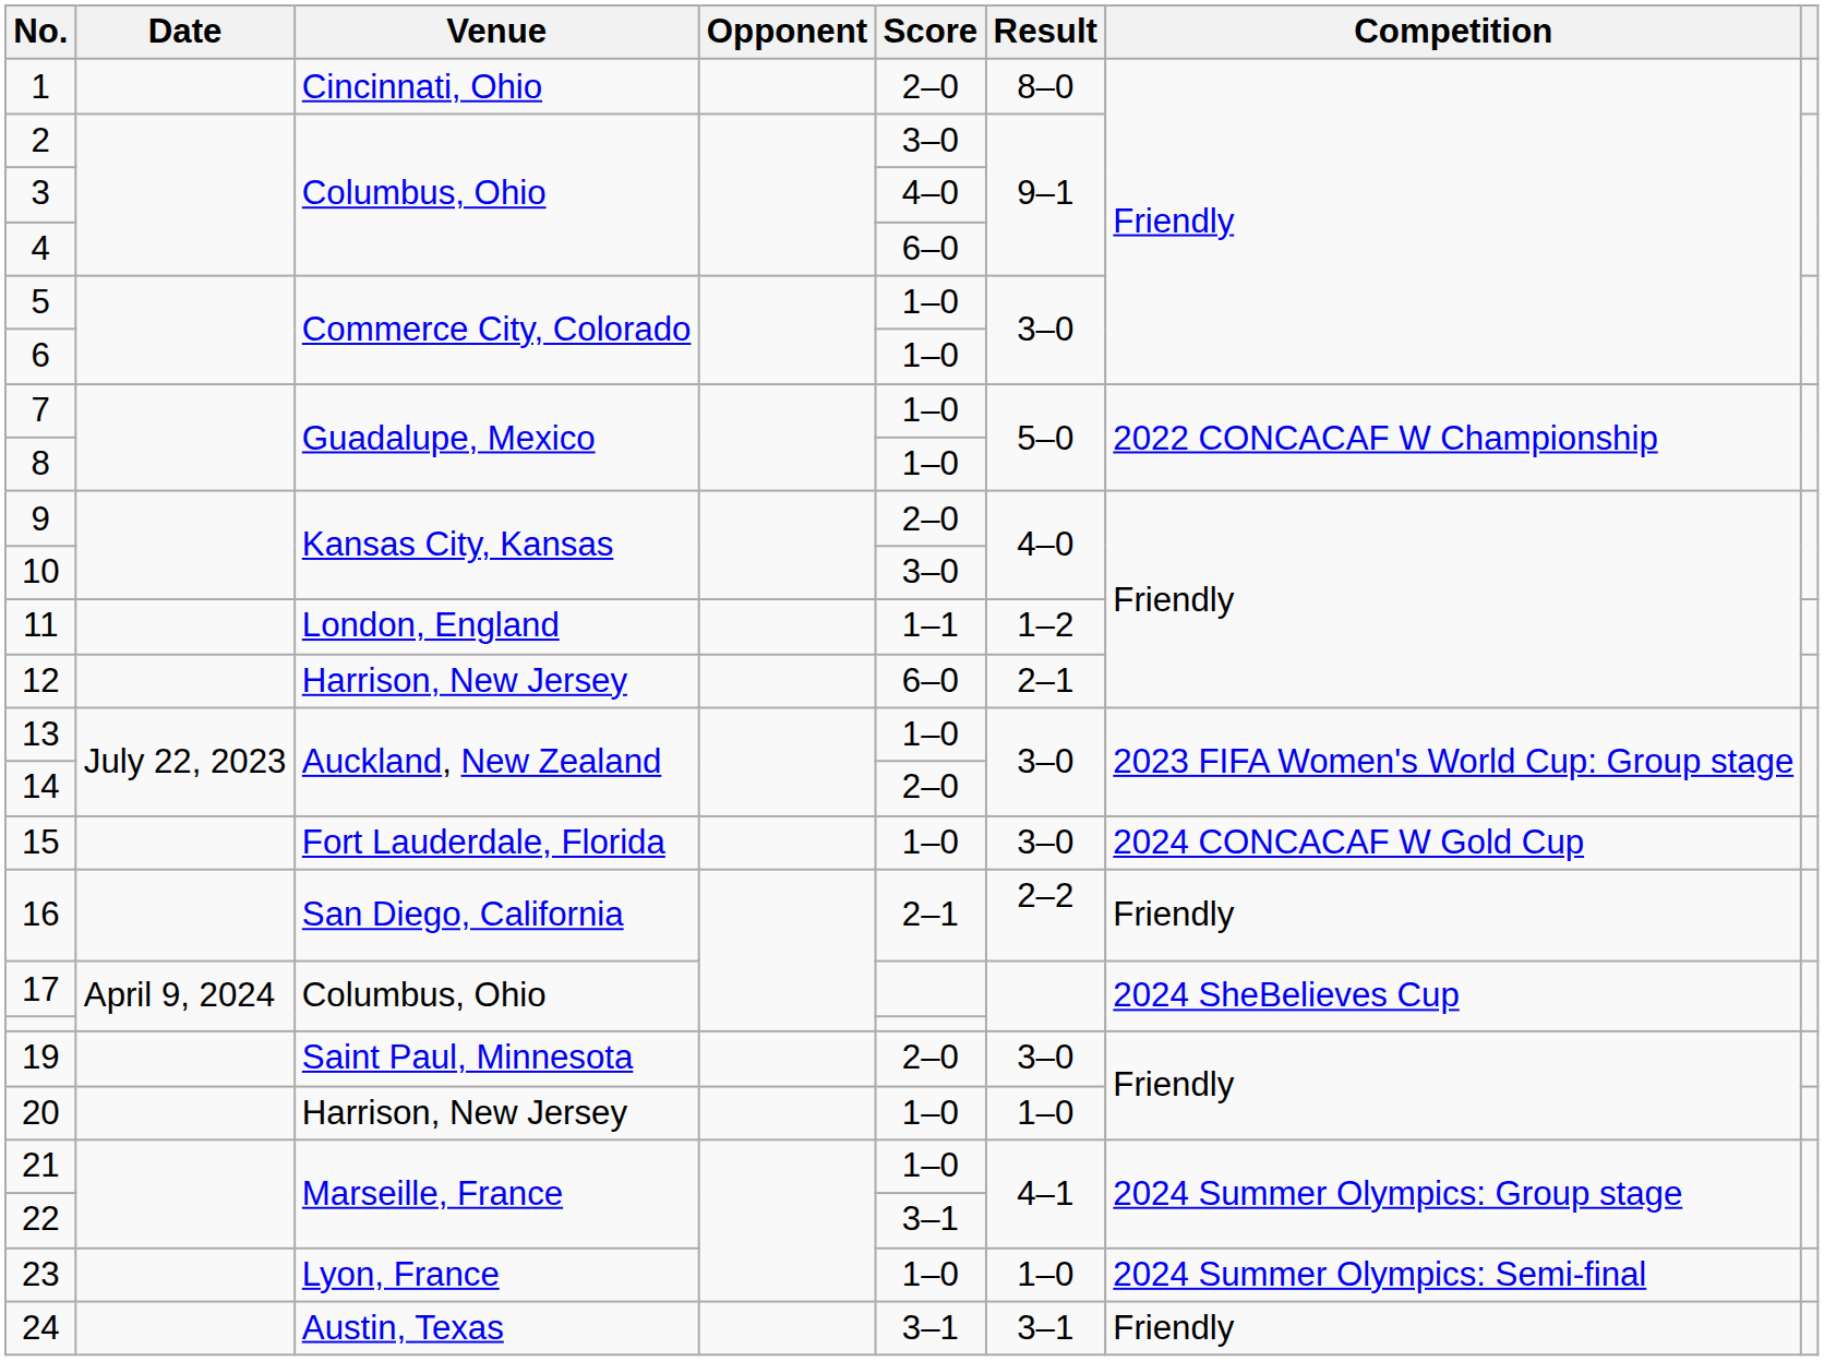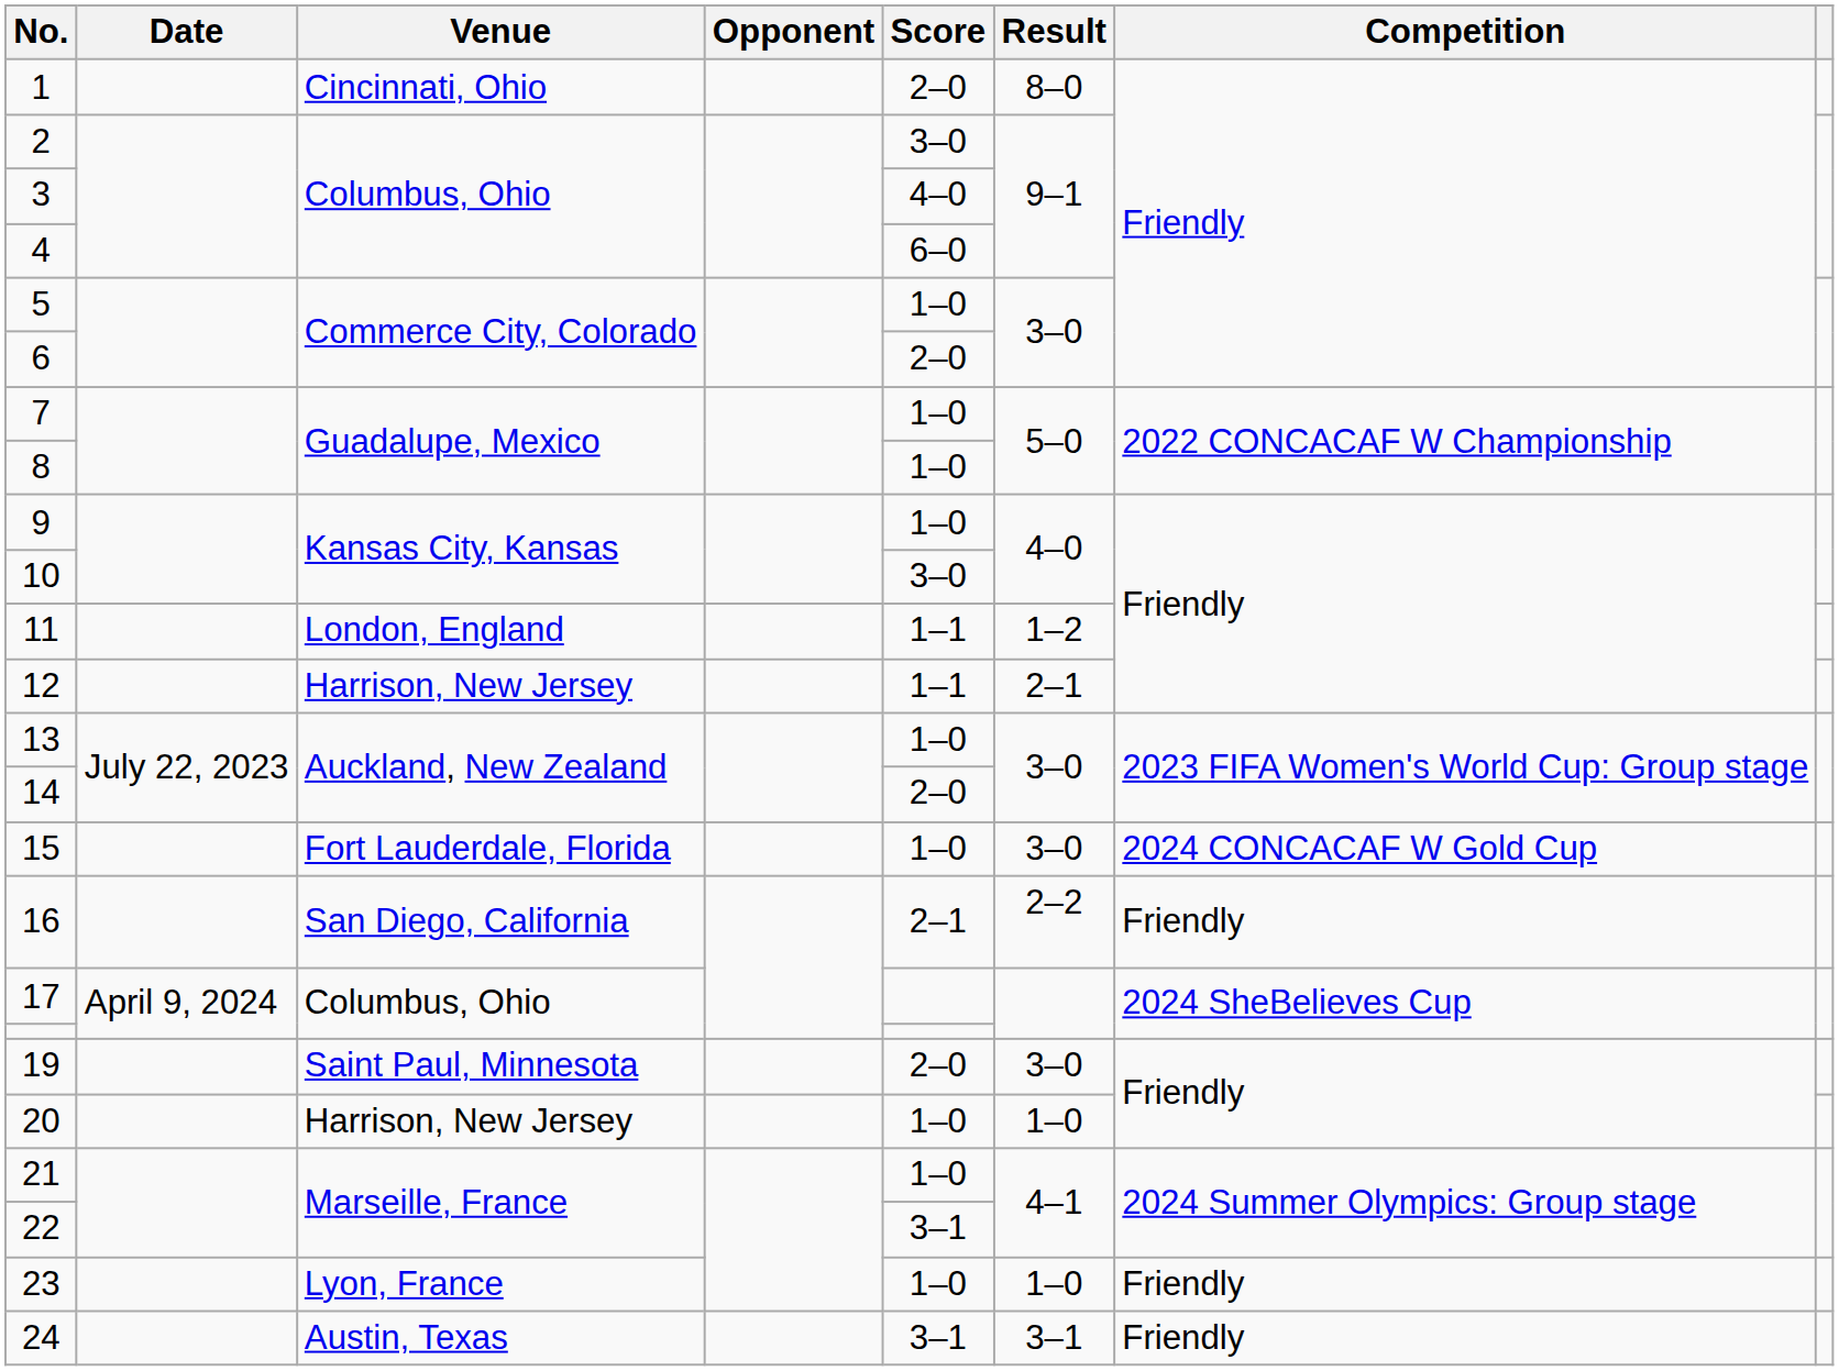 <table class="wikitable sortable plainrowheaders">
 <tr>
 <th scope="col">No.</th>
 <th scope="col">Date</th>
 <th scope="col">Venue</th>
 <th scope="col">Opponent</th>
 <th scope="col">Score</th>
 <th scope="col">Result</th>
 <th scope="col">Competition</th>
 <th scope="col" class="unsortable"></th>
 </tr>
 <tr>
 <td style="text-align:center">1</td>
 <td></td>
 <td><a href='#'>Cincinnati, Ohio</a></td>
 <td></td>
 <td style="text-align:center">2–0</td>
 <td style="text-align:center">8–0</td>
 <td rowspan=6><a href='#'>Friendly</a></td>
 <td></td>
 </tr>
 <tr>
 <td style="text-align:center">2</td>
 <td rowspan=3></td>
 <td rowspan=3><a href='#'>Columbus, Ohio</a></td>
 <td rowspan=3></td>
 <td style="text-align:center">3–0</td>
 <td rowspan=3 style="text-align:center">9–1</td>
 <td rowspan=3></td>
 </tr>
 <tr>
 <td style="text-align:center">3</td>
 <td style="text-align:center">4–0</td>
 </tr>
 <tr>
 <td style="text-align:center">4</td>
 <td style="text-align:center">6–0</td>
 </tr>
 <tr>
 <td style="text-align:center">5</td>
 <td rowspan=2></td>
 <td rowspan=2><a href='#'>Commerce City, Colorado</a></td>
 <td rowspan=2></td>
 <td style="text-align:center">1–0</td>
 <td rowspan=2 style="text-align:center">3–0</td>
 <td rowspan=2></td>
 </tr>
 <tr>
 <td style="text-align:center">6</td>
-<td style="text-align:center">1–0</td>
+<td style="text-align:center">2–0</td>
 </tr>
 <tr>
 <td style="text-align:center">7</td>
 <td rowspan=2></td>
 <td rowspan=2><a href='#'>Guadalupe, Mexico</a></td>
 <td rowspan=2></td>
 <td style="text-align:center">1–0</td>
 <td rowspan=2 style="text-align:center">5–0</td>
 <td rowspan=2><a href='#'>2022 CONCACAF W Championship</a></td>
 <td rowspan=2></td>
 </tr>
 <tr>
 <td style="text-align:center">8</td>
 <td style="text-align:center">1–0</td>
 </tr>
 <tr>
 <td style="text-align:center">9</td>
 <td rowspan=2></td>
 <td rowspan=2><a href='#'>Kansas City, Kansas</a></td>
 <td rowspan=2></td>
-<td style="text-align:center">2–0</td>
+<td style="text-align:center">1–0</td>
 <td rowspan=2 style="text-align:center">4–0</td>
 <td rowspan=4>Friendly</td>
 <td rowspan=2></td>
 </tr>
 <tr>
 <td style="text-align:center">10</td>
 <td style="text-align:center">3–0</td>
 </tr>
 <tr>
 <td style="text-align:center">11</td>
 <td></td>
 <td><a href='#'>London, England</a></td>
 <td></td>
 <td style="text-align:center">1–1</td>
 <td style="text-align:center">1–2</td>
 <td></td>
 </tr>
 <tr>
 <td style="text-align:center">12</td>
 <td></td>
 <td><a href='#'>Harrison, New Jersey</a></td>
 <td></td>
-<td style="text-align:center">6–0</td>
+<td style="text-align:center">1–1</td>
 <td style="text-align:center">2–1</td>
 <td></td>
 </tr>
 <tr>
 <td style="text-align:center">13</td>
 <td rowspan=2>July 22, 2023</td>
 <td rowspan=2><a href='#'>Auckland</a>, <a href='#'>New Zealand</a></td>
 <td rowspan=2></td>
 <td style="text-align:center">1–0</td>
 <td rowspan=2 style="text-align:center">3–0</td>
 <td rowspan=2><a href='#'>2023 FIFA Women's World Cup: Group stage</a></td>
 <td rowspan=2></td>
 </tr>
 <tr>
 <td style="text-align:center">14</td>
 <td style="text-align:center">2–0</td>
 </tr>
 <tr>
 <td style="text-align:center">15</td>
 <td></td>
 <td><a href='#'>Fort Lauderdale, Florida</a></td>
 <td></td>
 <td style="text-align:center">1–0</td>
 <td style="text-align:center">3–0</td>
 <td><a href='#'>2024 CONCACAF W Gold Cup</a></td>
 <td></td>
 </tr>
 <tr>
 <td style="text-align:center">16</td>
 <td></td>
 <td><a href='#'>San Diego, California</a></td>
 <td rowspan=3></td>
 <td style="text-align:center">2–1</td>
 <td style="text-align:center">2–2<br><br></td>
 <td>Friendly</td>
 <td></td>
 </tr>
 <tr>
 <td style="text-align:center">17</td>
 <td rowspan=2>April 9, 2024</td>
 <td rowspan=2>Columbus, Ohio</td>
 <td></td>
 <td rowspan=2></td>
 <td rowspan=2><a href='#'>2024 SheBelieves Cup</a></td>
 <td rowspan=2></td>
 </tr>
 <tr>
 <td></td>
 <td></td>
 </tr>
 <tr>
 <td style="text-align:center">19</td>
 <td></td>
 <td><a href='#'>Saint Paul, Minnesota</a></td>
 <td></td>
 <td style="text-align:center">2–0</td>
 <td style="text-align:center">3–0</td>
 <td rowspan=2>Friendly</td>
 <td></td>
 </tr>
 <tr>
 <td style="text-align:center">20</td>
 <td></td>
 <td>Harrison, New Jersey</td>
 <td></td>
 <td style="text-align:center">1–0</td>
 <td style="text-align:center">1–0</td>
 <td></td>
 </tr>
 <tr>
 <td style="text-align:center">21</td>
 <td rowspan=2></td>
 <td rowspan=2><a href='#'>Marseille, France</a></td>
 <td rowspan=3></td>
 <td style="text-align:center">1–0</td>
 <td rowspan=2 style="text-align:center">4–1</td>
 <td rowspan=2><a href='#'>2024 Summer Olympics: Group stage</a></td>
 <td rowspan=2></td>
 </tr>
 <tr>
 <td style="text-align:center">22</td>
 <td style="text-align:center">3–1</td>
 </tr>
 <tr>
 <td style="text-align:center">23</td>
 <td></td>
 <td><a href='#'>Lyon, France</a></td>
 <td style="text-align:center">1–0</td>
 <td style="text-align:center">1–0</td>
-<td><a href='#'>2024 Summer Olympics: Semi-final</a></td>
+<td>Friendly</td>
 <td></td>
 </tr>
 <tr>
 <td style="text-align:center">24</td>
 <td></td>
 <td><a href='#'>Austin, Texas</a></td>
 <td></td>
 <td style="text-align:center">3–1</td>
 <td style="text-align:center">3–1</td>
 <td>Friendly</td>
 <td></td>
 </tr>
 </table>
